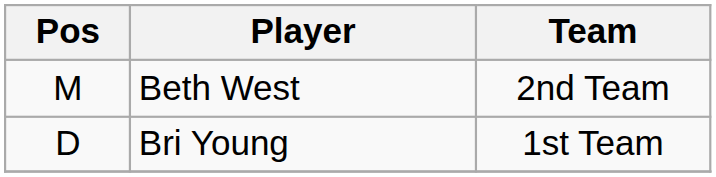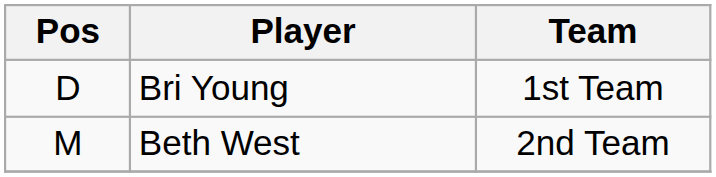 <table class="wikitable">
 <tr>
 <th scope="col" width="50">Pos</th>
 <th scope="col" width="150">Player</th>
 <th scope="col" width="100">Team</th>
 </tr>
 <tr>
+<td align="center">D</td>
+<td>Bri Young</td>
+<td align="center">1st Team</td>
+</tr>
+<tr>
 <td align="center">M</td>
 <td>Beth West</td>
 <td align="center">2nd Team</td>
 </tr>
 <tr>
-<td align="center">D</td>
-<td>Bri Young</td>
-<td align="center">1st Team</td>
-</tr>
-<tr>
 </tr>
 </table>
